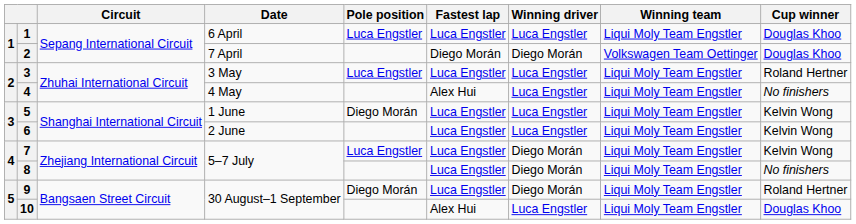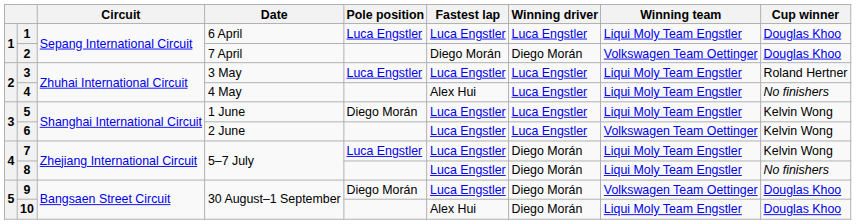 <table class="wikitable" style="font-size: 85%">
 <tr>
 <th colspan="2"></th>
 <th>Circuit</th>
 <th>Date</th>
 <th>Pole position</th>
 <th>Fastest lap</th>
 <th>Winning driver</th>
 <th>Winning team</th>
 <th>Cup winner</th>
 </tr>
 <tr>
 <th rowspan="2">1</th>
 <th>1</th>
 <td rowspan="2"> <a href='#'>Sepang International Circuit</a></td>
 <td>6 April</td>
 <td> <a href='#'>Luca Engstler</a></td>
 <td> <a href='#'>Luca Engstler</a></td>
 <td> <a href='#'>Luca Engstler</a></td>
 <td> <a href='#'>Liqui Moly Team Engstler</a></td>
 <td> <a href='#'>Douglas Khoo</a></td>
 </tr>
 <tr>
 <th>2</th>
 <td>7 April</td>
 <td></td>
 <td> Diego Morán</td>
 <td> Diego Morán</td>
 <td> <a href='#'>Volkswagen Team Oettinger</a></td>
 <td> <a href='#'>Douglas Khoo</a></td>
 </tr>
 <tr>
 <th rowspan="2">2</th>
 <th>3</th>
 <td rowspan=2> <a href='#'>Zhuhai International Circuit</a></td>
 <td>3 May</td>
 <td> <a href='#'>Luca Engstler</a></td>
 <td> <a href='#'>Luca Engstler</a></td>
 <td> <a href='#'>Luca Engstler</a></td>
 <td> <a href='#'>Liqui Moly Team Engstler</a></td>
 <td> Roland Hertner</td>
 </tr>
 <tr>
 <th>4</th>
 <td>4 May</td>
 <td></td>
 <td> Alex Hui</td>
 <td> <a href='#'>Luca Engstler</a></td>
 <td> <a href='#'>Liqui Moly Team Engstler</a></td>
 <td><em>No finishers</em></td>
 </tr>
 <tr>
 <th rowspan="2">3</th>
 <th>5</th>
 <td rowspan="2"> <a href='#'>Shanghai International Circuit</a></td>
 <td>1 June</td>
 <td> Diego Morán</td>
 <td> <a href='#'>Luca Engstler</a></td>
 <td> <a href='#'>Luca Engstler</a></td>
 <td> <a href='#'>Liqui Moly Team Engstler</a></td>
 <td> Kelvin Wong</td>
 </tr>
 <tr>
 <th>6</th>
 <td>2 June</td>
 <td></td>
 <td> <a href='#'>Luca Engstler</a></td>
 <td> <a href='#'>Luca Engstler</a></td>
-<td> <a href='#'>Liqui Moly Team Engstler</a></td>
+<td> <a href='#'>Volkswagen Team Oettinger</a></td>
 <td> Kelvin Wong</td>
 </tr>
 <tr>
 <th rowspan="2">4</th>
 <th>7</th>
 <td rowspan="2"> <a href='#'>Zhejiang International Circuit</a></td>
 <td rowspan="2">5–7 July</td>
 <td> <a href='#'>Luca Engstler</a></td>
 <td> <a href='#'>Luca Engstler</a></td>
 <td> Diego Morán</td>
 <td> <a href='#'>Liqui Moly Team Engstler</a></td>
 <td> Kelvin Wong</td>
 </tr>
 <tr>
 <th>8</th>
 <td></td>
 <td> <a href='#'>Luca Engstler</a></td>
 <td> Diego Morán</td>
 <td> <a href='#'>Liqui Moly Team Engstler</a></td>
 <td><em>No finishers</em></td>
 </tr>
 <tr>
 <th rowspan="2">5</th>
 <th>9</th>
 <td rowspan="2"> <a href='#'>Bangsaen Street Circuit</a></td>
 <td rowspan="2">30 August–1 September</td>
 <td> Diego Morán</td>
 <td> <a href='#'>Luca Engstler</a></td>
 <td> Diego Morán</td>
-<td> <a href='#'>Liqui Moly Team Engstler</a></td>
-<td> Roland Hertner</td>
+<td> <a href='#'>Volkswagen Team Oettinger</a></td>
+<td> <a href='#'>Douglas Khoo</a></td>
 </tr>
 <tr>
 <th>10</th>
 <td></td>
 <td> Alex Hui</td>
-<td> <a href='#'>Luca Engstler</a></td>
+<td> Diego Morán</td>
 <td> <a href='#'>Liqui Moly Team Engstler</a></td>
 <td> <a href='#'>Douglas Khoo</a></td>
 </tr>
 </table>
